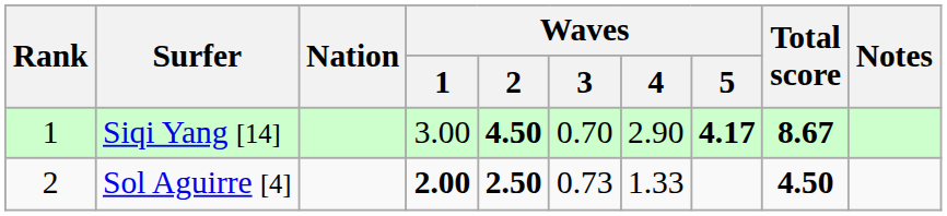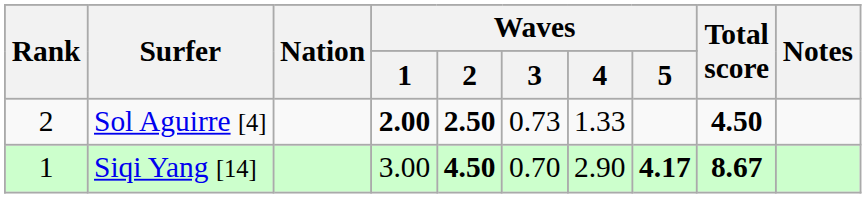 <table class="wikitable sortable" style="text-align:center">
 <tr>
 <th rowspan=2>Rank</th>
 <th rowspan=2>Surfer</th>
 <th rowspan=2>Nation</th>
 <th colspan=5>Waves</th>
 <th rowspan=2>Total<br>score</th>
 <th rowspan=2>Notes</th>
 </tr>
 <tr>
 <th>1</th>
 <th>2</th>
 <th>3</th>
 <th>4</th>
 <th>5</th>
 </tr>
+<tr>
+<td>2</td>
+<td align=left><a href='#'>Sol Aguirre</a> <small>[4]</small></td>
+<td align=left></td>
+<td><strong>2.00</strong></td>
+<td><strong>2.50</strong></td>
+<td>0.73</td>
+<td>1.33</td>
+<td></td>
+<td><strong>4.50</strong></td>
+<td></td>
+</tr>
 <tr bgcolor=ccffcc>
 <td>1</td>
 <td align=left><a href='#'>Siqi Yang</a> <small>[14]</small></td>
 <td align=left></td>
 <td>3.00</td>
 <td><strong>4.50</strong></td>
 <td>0.70</td>
 <td>2.90</td>
 <td><strong>4.17</strong></td>
 <td><strong>8.67</strong></td>
 <td></td>
 </tr>
-<tr>
-<td>2</td>
-<td align=left><a href='#'>Sol Aguirre</a> <small>[4]</small></td>
-<td align=left></td>
-<td><strong>2.00</strong></td>
-<td><strong>2.50</strong></td>
-<td>0.73</td>
-<td>1.33</td>
-<td></td>
-<td><strong>4.50</strong></td>
-<td></td>
-</tr>
 </table>
